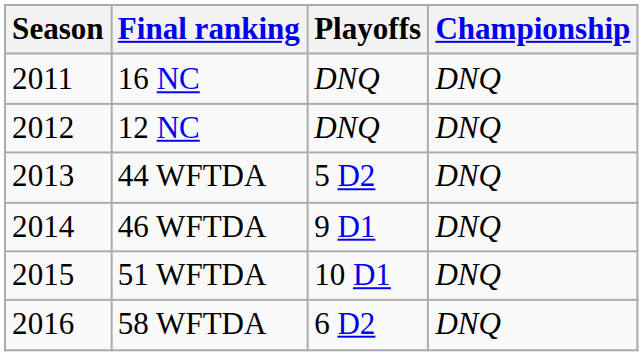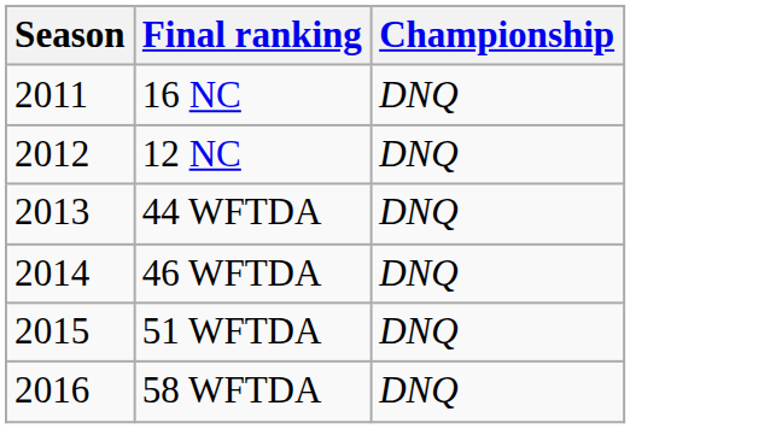 <table class="wikitable sortable">
 <tr>
 <th>Season</th>
 <th><a href='#'>Final ranking</a></th>
-<th>Playoffs</th>
 <th><a href='#'>Championship</a></th>
 </tr>
 <tr>
 <td>2011</td>
 <td>16 <a href='#'>NC</a></td>
 <td><em>DNQ</em></td>
-<td><em>DNQ</em></td>
 </tr>
 <tr>
 <td>2012</td>
 <td>12 <a href='#'>NC</a></td>
 <td><em>DNQ</em></td>
-<td><em>DNQ</em></td>
 </tr>
 <tr>
 <td>2013</td>
 <td>44 WFTDA</td>
-<td>5 <a href='#'>D2</a></td>
 <td><em>DNQ</em></td>
 </tr>
 <tr>
 <td>2014</td>
 <td>46 WFTDA</td>
-<td>9 <a href='#'>D1</a></td>
 <td><em>DNQ</em></td>
 </tr>
 <tr>
 <td>2015</td>
 <td>51 WFTDA</td>
-<td>10 <a href='#'>D1</a></td>
 <td><em>DNQ</em></td>
 </tr>
 <tr>
 <td>2016</td>
 <td>58 WFTDA</td>
-<td>6 <a href='#'>D2</a></td>
 <td><em>DNQ</em></td>
 </tr>
 </table>
